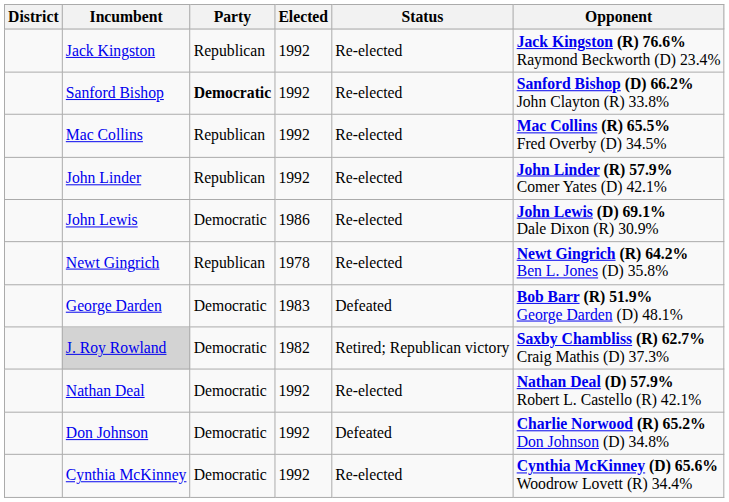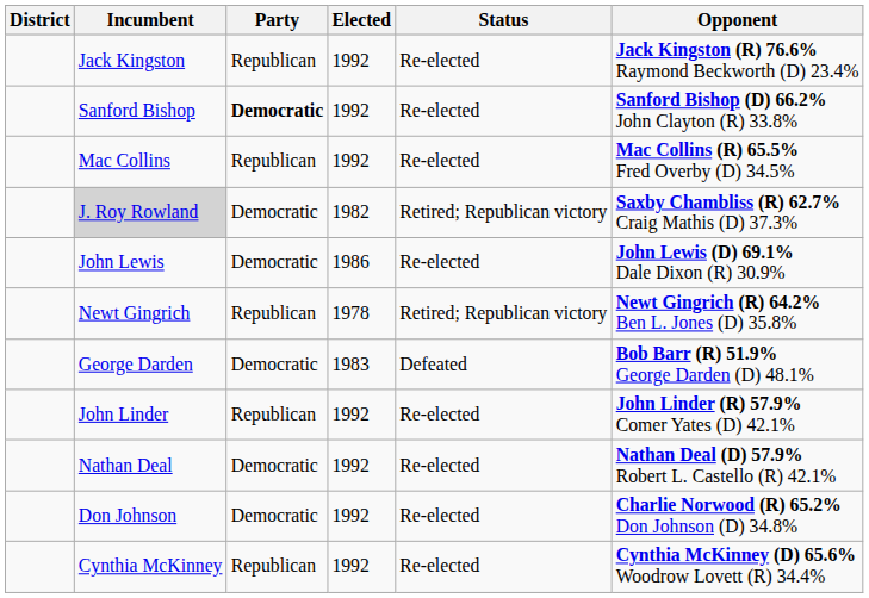 <table class=wikitable>
 <tr bgcolor="#cccccc">
 <th>District</th>
 <th>Incumbent</th>
 <th>Party</th>
 <th>Elected</th>
 <th>Status</th>
 <th>Opponent</th>
 </tr>
 <tr>
 <td></td>
 <td><a href='#'>Jack Kingston</a></td>
 <td>Republican</td>
 <td>1992</td>
 <td>Re-elected</td>
 <td><strong><a href='#'>Jack Kingston</a> (R) 76.6%</strong><br>Raymond Beckworth (D) 23.4%</td>
 </tr>
 <tr>
 <td></td>
 <td><a href='#'>Sanford Bishop</a></td>
 <td><strong>Democratic</strong></td>
 <td>1992</td>
 <td>Re-elected</td>
 <td><strong><a href='#'>Sanford Bishop</a> (D) 66.2%</strong><br>John Clayton (R) 33.8%</td>
 </tr>
 <tr>
 <td></td>
 <td><a href='#'>Mac Collins</a></td>
 <td>Republican</td>
 <td>1992</td>
 <td>Re-elected</td>
 <td><strong><a href='#'>Mac Collins</a> (R) 65.5%</strong><br>Fred Overby (D) 34.5%</td>
 </tr>
 <tr>
 <td></td>
-<td><a href='#'>John Linder</a></td>
-<td>Republican</td>
-<td>1992</td>
-<td>Re-elected</td>
-<td><strong><a href='#'>John Linder</a> (R) 57.9%</strong><br>Comer Yates (D) 42.1%</td>
+<td bgcolor="lightgrey"><a href='#'>J. Roy Rowland</a></td>
+<td>Democratic</td>
+<td>1982</td>
+<td>Retired; Republican victory</td>
+<td><strong><a href='#'>Saxby Chambliss</a> (R) 62.7%</strong><br> Craig Mathis (D) 37.3%</td>
 </tr>
 <tr>
 <td></td>
 <td><a href='#'>John Lewis</a></td>
 <td>Democratic</td>
 <td>1986</td>
 <td>Re-elected</td>
 <td><strong><a href='#'>John Lewis</a> (D) 69.1%</strong><br>Dale Dixon (R) 30.9%</td>
 </tr>
 <tr>
 <td></td>
 <td><a href='#'>Newt Gingrich</a></td>
 <td>Republican</td>
 <td>1978</td>
-<td>Re-elected</td>
+<td>Retired; Republican victory</td>
 <td><strong><a href='#'>Newt Gingrich</a> (R) 64.2%</strong><br><a href='#'>Ben L. Jones</a> (D) 35.8%</td>
 </tr>
 <tr>
 <td></td>
 <td><a href='#'>George Darden</a></td>
 <td>Democratic</td>
 <td>1983</td>
 <td>Defeated</td>
 <td><strong><a href='#'>Bob Barr</a> (R) 51.9%</strong><br><a href='#'>George Darden</a> (D) 48.1%</td>
 </tr>
 <tr>
 <td></td>
-<td bgcolor="lightgrey"><a href='#'>J. Roy Rowland</a></td>
-<td>Democratic</td>
-<td>1982</td>
-<td>Retired; Republican victory</td>
-<td><strong><a href='#'>Saxby Chambliss</a> (R) 62.7%</strong><br> Craig Mathis (D) 37.3%</td>
+<td><a href='#'>John Linder</a></td>
+<td>Republican</td>
+<td>1992</td>
+<td>Re-elected</td>
+<td><strong><a href='#'>John Linder</a> (R) 57.9%</strong><br>Comer Yates (D) 42.1%</td>
 </tr>
 <tr>
 <td></td>
 <td><a href='#'>Nathan Deal</a></td>
 <td>Democratic</td>
 <td>1992</td>
 <td>Re-elected</td>
 <td><strong><a href='#'>Nathan Deal</a> (D) 57.9%</strong><br>Robert L. Castello (R) 42.1%</td>
 </tr>
 <tr>
 <td></td>
 <td><a href='#'>Don Johnson</a></td>
 <td>Democratic</td>
 <td>1992</td>
-<td>Defeated</td>
+<td>Re-elected</td>
 <td><strong><a href='#'>Charlie Norwood</a> (R) 65.2%</strong><br><a href='#'>Don Johnson</a> (D) 34.8%</td>
 </tr>
 <tr>
 <td></td>
 <td><a href='#'>Cynthia McKinney</a></td>
-<td>Democratic</td>
+<td>Republican</td>
 <td>1992</td>
 <td>Re-elected</td>
 <td><strong><a href='#'>Cynthia McKinney</a> (D) 65.6%</strong><br> Woodrow Lovett (R) 34.4%</td>
 </tr>
 </table>
